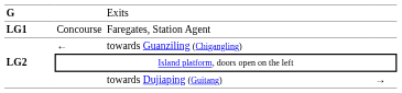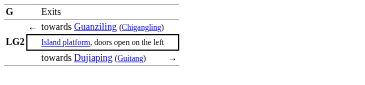 <table table border=0 cellspacing=0 cellpadding=3>
 <tr>
 <td style="border-bottom:solid 1px gray; border-top:solid 1px gray;" valign=top><strong>G</strong></td>
 <td style="border-bottom:solid 1px gray; border-top:solid 1px gray;" valign=top></td>
 <td style="border-bottom:solid 1px gray; border-top:solid 1px gray;" valign=top>Exits</td>
 <td style="border-bottom:solid 1px gray; border-top:solid 1px gray;" valign=top></td>
-</tr>
-<tr>
-<td style="border-bottom:solid 1px gray;" width=70><strong>LG1</strong></td>
-<td style="border-bottom:solid 1px gray;" width=70>Concourse</td>
-<td style="border-bottom:solid 1px gray;" width=400>Faregates, Station Agent</td>
-<td style="border-bottom:solid 1px gray;" width=30></td>
 </tr>
 <tr>
 <td style="border-bottom:solid 1px gray;" rowspan=3><strong>LG2</strong></td>
 <td>←</td>
 <td> towards <a href='#'>Guanziling</a> <small>(<a href='#'>Chigangling</a>)</small></td>
 <td></td>
 </tr>
 <tr>
 <td style="border-right:solid 2px black;border-left:solid 2px black;border-top:solid 2px black;border-bottom:solid 2px black;text-align:center;" colspan=3><small><a href='#'>Island platform</a>, doors open on the left</small></td>
 </tr>
 <tr>
 <td style="border-bottom:solid 1px gray;"></td>
 <td style="border-bottom:solid 1px gray;"> towards <a href='#'>Dujiaping</a> <small>(<a href='#'>Guitang</a>)</small></td>
 <td style="border-bottom:solid 1px gray;">→</td>
 </tr>
 <tr>
 </tr>
 </table>
